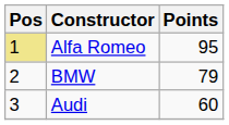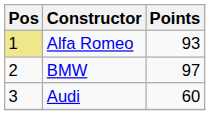 <table class="wikitable"   style="font-size:   85%;">
 <tr>
 <th>Pos</th>
 <th>Constructor</th>
 <th>Points</th>
 </tr>
 <tr>
 <td style="background: khaki;">1</td>
 <td> <a href='#'>Alfa Romeo</a></td>
-<td align="right">95</td>
+<td align="right">93</td>
 </tr>
 <tr>
 <td>2</td>
 <td> <a href='#'>BMW</a></td>
-<td align="right">79</td>
+<td align="right">97</td>
 </tr>
 <tr>
 <td>3</td>
 <td> <a href='#'>Audi</a></td>
 <td align="right">60</td>
 </tr>
 <tr>
 </tr>
 </table>
